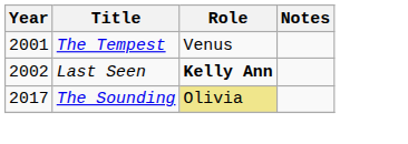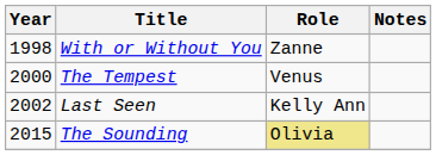 <table class="wikitable sortable">
 <tr>
 <th>Year</th>
 <th>Title</th>
 <th>Role</th>
 <th>Notes</th>
 </tr>
 <tr>
-<td>2001</td>
+<td>1998</td>
+<td><em><a href='#'>With or Without You</a></em></td>
+<td>Zanne</td>
+<td></td>
+</tr>
+<tr>
+<td>2000</td>
 <td><em><a href='#'>The Tempest</a></em></td>
 <td>Venus</td>
 <td></td>
 </tr>
 <tr>
 <td>2002</td>
 <td><em>Last Seen</em></td>
-<td><strong>Kelly Ann</strong></td>
+<td>Kelly Ann</td>
 <td></td>
 </tr>
 <tr>
-<td>2017</td>
+<td>2015</td>
 <td><em><a href='#'>The Sounding</a></em></td>
 <td style="background: khaki;">Olivia</td>
 <td></td>
 </tr>
 <tr>
 </tr>
 </table>
